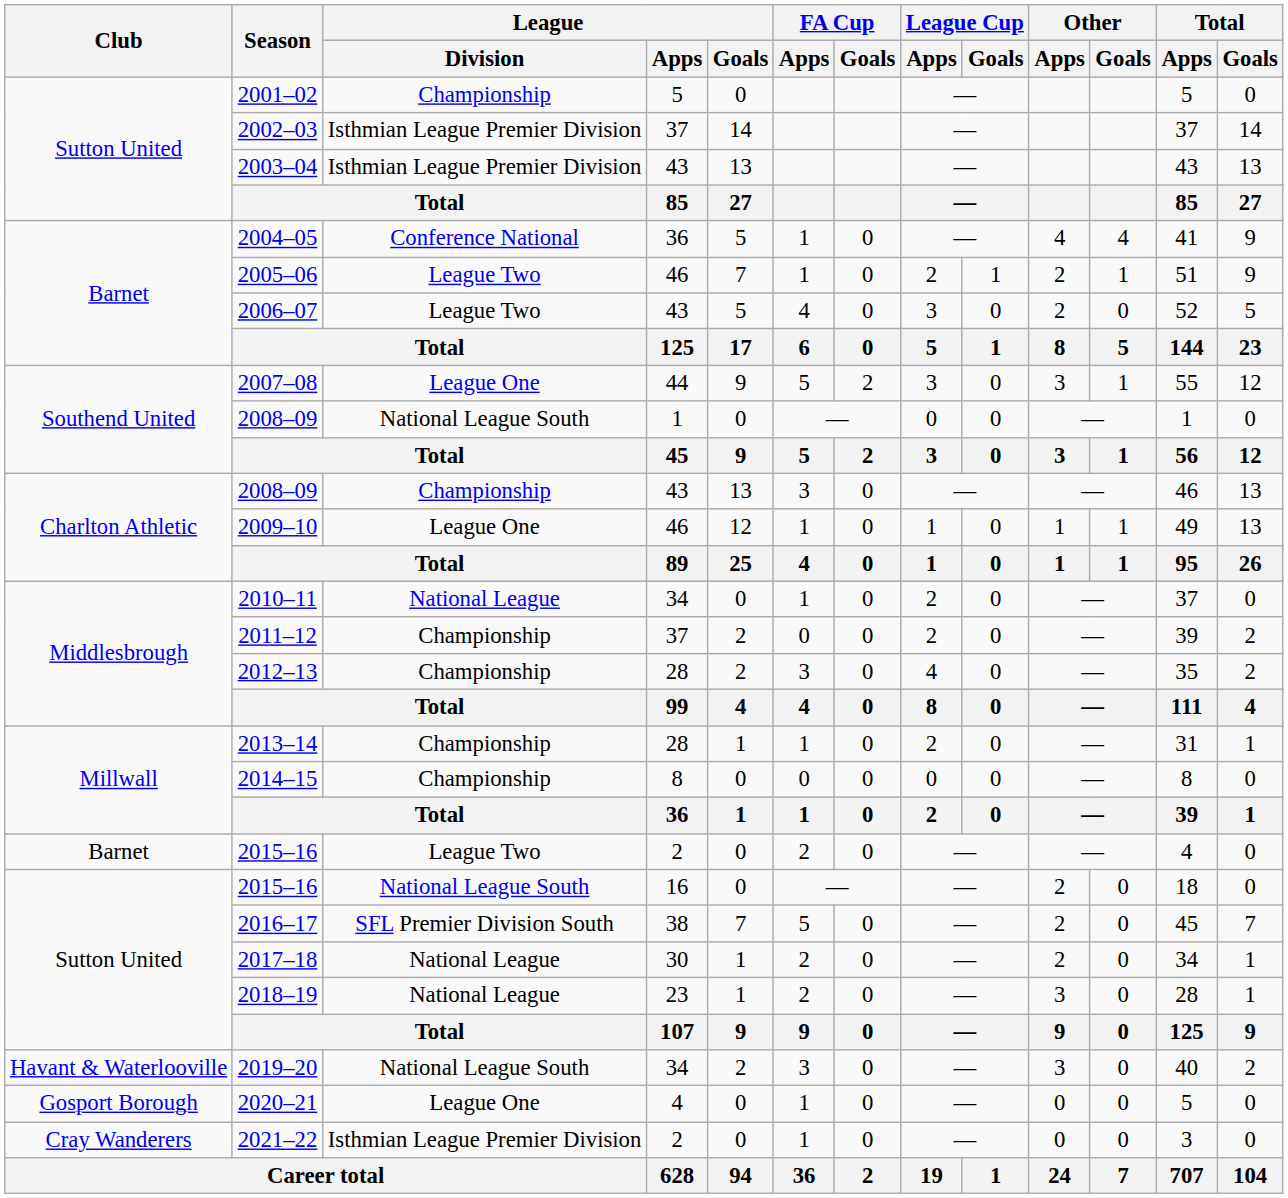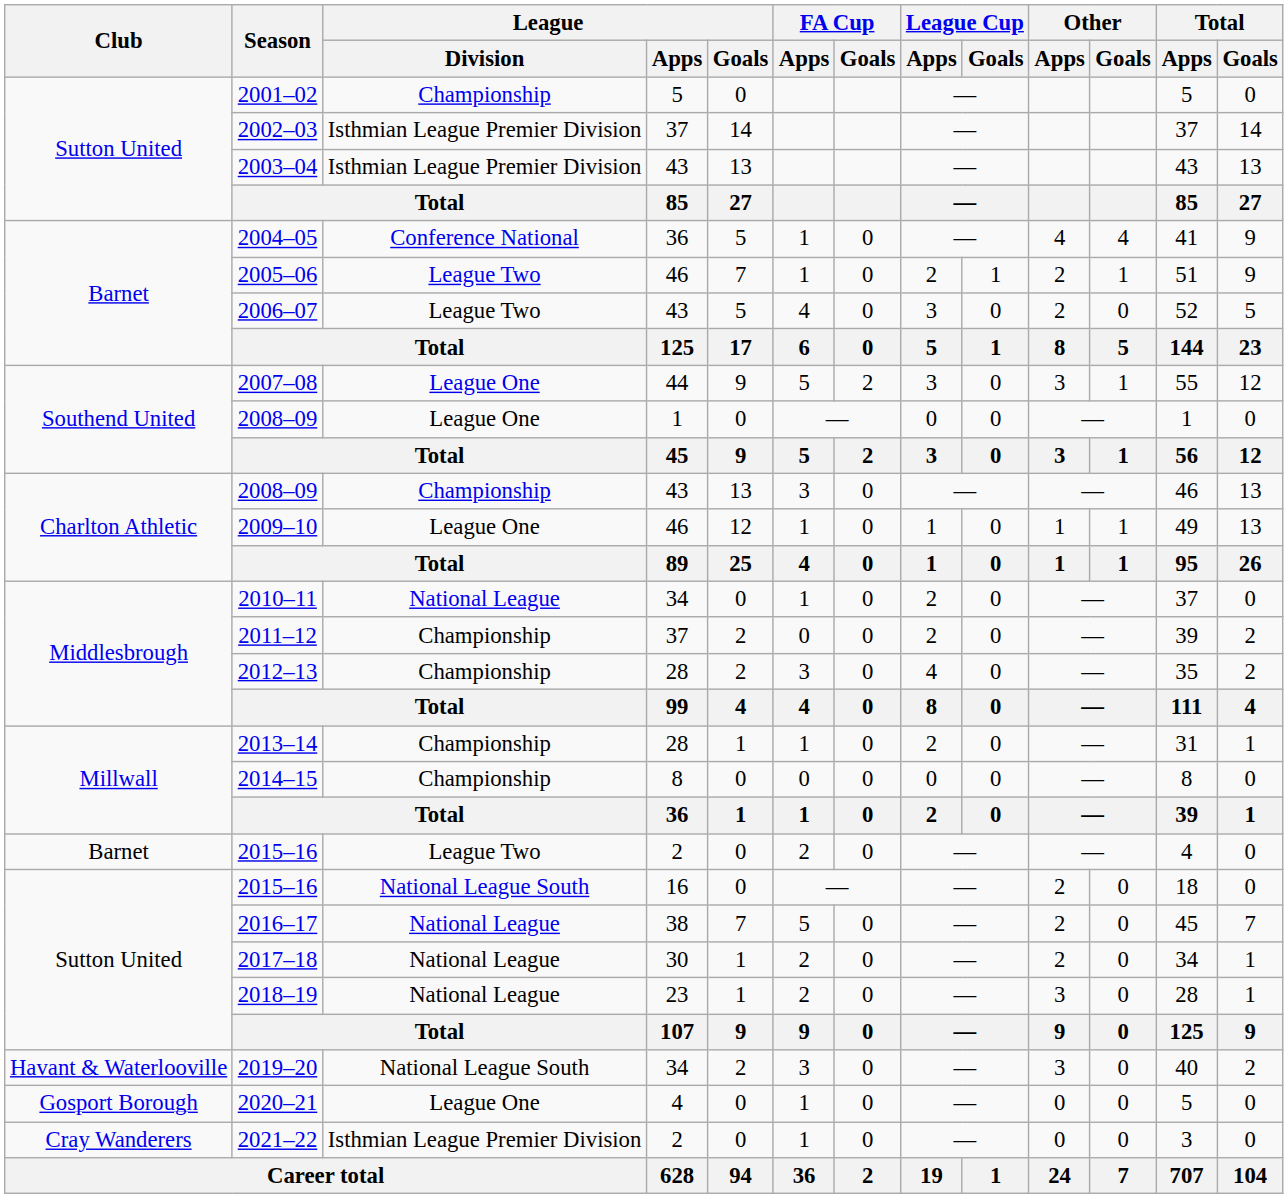 <table class=wikitable style="text-align: center;">
 <tr>
 <th rowspan=2>Club</th>
 <th rowspan=2>Season</th>
 <th colspan=3>League</th>
 <th colspan=2><a href='#'>FA Cup</a></th>
 <th colspan=2><a href='#'>League Cup</a></th>
 <th colspan=2>Other</th>
 <th colspan=2>Total</th>
 </tr>
 <tr>
 <th>Division</th>
 <th>Apps</th>
 <th>Goals</th>
 <th>Apps</th>
 <th>Goals</th>
 <th>Apps</th>
 <th>Goals</th>
 <th>Apps</th>
 <th>Goals</th>
 <th>Apps</th>
 <th>Goals</th>
 </tr>
 <tr>
 <td rowspan=4><a href='#'>Sutton United</a></td>
 <td><a href='#'>2001–02</a></td>
 <td><a href='#'>Championship</a></td>
 <td>5</td>
 <td>0</td>
 <td></td>
 <td></td>
 <td colspan=2>—</td>
 <td></td>
 <td></td>
 <td>5</td>
 <td>0</td>
 </tr>
 <tr>
 <td><a href='#'>2002–03</a></td>
 <td>Isthmian League Premier Division</td>
 <td>37</td>
 <td>14</td>
 <td></td>
 <td></td>
 <td colspan=2>—</td>
 <td></td>
 <td></td>
 <td>37</td>
 <td>14</td>
 </tr>
 <tr>
 <td><a href='#'>2003–04</a></td>
 <td>Isthmian League Premier Division</td>
 <td>43</td>
 <td>13</td>
 <td></td>
 <td></td>
 <td colspan=2>—</td>
 <td></td>
 <td></td>
 <td>43</td>
 <td>13</td>
 </tr>
 <tr>
 <th colspan=2>Total</th>
 <th>85</th>
 <th>27</th>
 <th></th>
 <th></th>
 <th colspan=2>—</th>
 <th></th>
 <th></th>
 <th>85</th>
 <th>27</th>
 </tr>
 <tr>
 <td rowspan=4><a href='#'>Barnet</a></td>
 <td><a href='#'>2004–05</a></td>
 <td><a href='#'>Conference National</a></td>
 <td>36</td>
 <td>5</td>
 <td>1</td>
 <td>0</td>
 <td colspan=2>—</td>
 <td>4</td>
 <td>4</td>
 <td>41</td>
 <td>9</td>
 </tr>
 <tr>
 <td><a href='#'>2005–06</a></td>
 <td><a href='#'>League Two</a></td>
 <td>46</td>
 <td>7</td>
 <td>1</td>
 <td>0</td>
 <td>2</td>
 <td>1</td>
 <td>2</td>
 <td>1</td>
 <td>51</td>
 <td>9</td>
 </tr>
 <tr>
 <td><a href='#'>2006–07</a></td>
 <td>League Two</td>
 <td>43</td>
 <td>5</td>
 <td>4</td>
 <td>0</td>
 <td>3</td>
 <td>0</td>
 <td>2</td>
 <td>0</td>
 <td>52</td>
 <td>5</td>
 </tr>
 <tr>
 <th colspan=2>Total</th>
 <th>125</th>
 <th>17</th>
 <th>6</th>
 <th>0</th>
 <th>5</th>
 <th>1</th>
 <th>8</th>
 <th>5</th>
 <th>144</th>
 <th>23</th>
 </tr>
 <tr>
 <td rowspan=3><a href='#'>Southend United</a></td>
 <td><a href='#'>2007–08</a></td>
 <td><a href='#'>League One</a></td>
 <td>44</td>
 <td>9</td>
 <td>5</td>
 <td>2</td>
 <td>3</td>
 <td>0</td>
 <td>3</td>
 <td>1</td>
 <td>55</td>
 <td>12</td>
 </tr>
 <tr>
 <td><a href='#'>2008–09</a></td>
-<td>National League South</td>
+<td>League One</td>
 <td>1</td>
 <td>0</td>
 <td colspan=2>—</td>
 <td>0</td>
 <td>0</td>
 <td colspan=2>—</td>
 <td>1</td>
 <td>0</td>
 </tr>
 <tr>
 <th colspan=2>Total</th>
 <th>45</th>
 <th>9</th>
 <th>5</th>
 <th>2</th>
 <th>3</th>
 <th>0</th>
 <th>3</th>
 <th>1</th>
 <th>56</th>
 <th>12</th>
 </tr>
 <tr>
 <td rowspan=3><a href='#'>Charlton Athletic</a></td>
 <td><a href='#'>2008–09</a></td>
 <td><a href='#'>Championship</a></td>
 <td>43</td>
 <td>13</td>
 <td>3</td>
 <td>0</td>
 <td colspan=2>—</td>
 <td colspan=2>—</td>
 <td>46</td>
 <td>13</td>
 </tr>
 <tr>
 <td><a href='#'>2009–10</a></td>
 <td>League One</td>
 <td>46</td>
 <td>12</td>
 <td>1</td>
 <td>0</td>
 <td>1</td>
 <td>0</td>
 <td>1</td>
 <td>1</td>
 <td>49</td>
 <td>13</td>
 </tr>
 <tr>
 <th colspan=2>Total</th>
 <th>89</th>
 <th>25</th>
 <th>4</th>
 <th>0</th>
 <th>1</th>
 <th>0</th>
 <th>1</th>
 <th>1</th>
 <th>95</th>
 <th>26</th>
 </tr>
 <tr>
 <td rowspan=4><a href='#'>Middlesbrough</a></td>
 <td><a href='#'>2010–11</a></td>
 <td><a href='#'>National League</a></td>
 <td>34</td>
 <td>0</td>
 <td>1</td>
 <td>0</td>
 <td>2</td>
 <td>0</td>
 <td colspan=2>—</td>
 <td>37</td>
 <td>0</td>
 </tr>
 <tr>
 <td><a href='#'>2011–12</a></td>
 <td>Championship</td>
 <td>37</td>
 <td>2</td>
 <td>0</td>
 <td>0</td>
 <td>2</td>
 <td>0</td>
 <td colspan=2>—</td>
 <td>39</td>
 <td>2</td>
 </tr>
 <tr>
 <td><a href='#'>2012–13</a></td>
 <td>Championship</td>
 <td>28</td>
 <td>2</td>
 <td>3</td>
 <td>0</td>
 <td>4</td>
 <td>0</td>
 <td colspan=2>—</td>
 <td>35</td>
 <td>2</td>
 </tr>
 <tr>
 <th colspan=2>Total</th>
 <th>99</th>
 <th>4</th>
 <th>4</th>
 <th>0</th>
 <th>8</th>
 <th>0</th>
 <th colspan=2>—</th>
 <th>111</th>
 <th>4</th>
 </tr>
 <tr>
 <td rowspan=3><a href='#'>Millwall</a></td>
 <td><a href='#'>2013–14</a></td>
 <td>Championship</td>
 <td>28</td>
 <td>1</td>
 <td>1</td>
 <td>0</td>
 <td>2</td>
 <td>0</td>
 <td colspan=2>—</td>
 <td>31</td>
 <td>1</td>
 </tr>
 <tr>
 <td><a href='#'>2014–15</a></td>
 <td>Championship</td>
 <td>8</td>
 <td>0</td>
 <td>0</td>
 <td>0</td>
 <td>0</td>
 <td>0</td>
 <td colspan=2>—</td>
 <td>8</td>
 <td>0</td>
 </tr>
 <tr>
 <th colspan=2>Total</th>
 <th>36</th>
 <th>1</th>
 <th>1</th>
 <th>0</th>
 <th>2</th>
 <th>0</th>
 <th colspan=2>—</th>
 <th>39</th>
 <th>1</th>
 </tr>
 <tr>
 <td>Barnet</td>
 <td><a href='#'>2015–16</a></td>
 <td>League Two</td>
 <td>2</td>
 <td>0</td>
 <td>2</td>
 <td>0</td>
 <td colspan=2>—</td>
 <td colspan=2>—</td>
 <td>4</td>
 <td>0</td>
 </tr>
 <tr>
 <td rowspan=5>Sutton United</td>
 <td><a href='#'>2015–16</a></td>
 <td><a href='#'>National League South</a></td>
 <td>16</td>
 <td>0</td>
 <td colspan=2>—</td>
 <td colspan=2>—</td>
 <td>2</td>
 <td>0</td>
 <td>18</td>
 <td>0</td>
 </tr>
 <tr>
 <td><a href='#'>2016–17</a></td>
-<td><a href='#'>SFL</a> Premier Division South</td>
+<td><a href='#'>National League</a></td>
 <td>38</td>
 <td>7</td>
 <td>5</td>
 <td>0</td>
 <td colspan=2>—</td>
 <td>2</td>
 <td>0</td>
 <td>45</td>
 <td>7</td>
 </tr>
 <tr>
 <td><a href='#'>2017–18</a></td>
 <td>National League</td>
 <td>30</td>
 <td>1</td>
 <td>2</td>
 <td>0</td>
 <td colspan=2>—</td>
 <td>2</td>
 <td>0</td>
 <td>34</td>
 <td>1</td>
 </tr>
 <tr>
 <td><a href='#'>2018–19</a></td>
 <td>National League</td>
 <td>23</td>
 <td>1</td>
 <td>2</td>
 <td>0</td>
 <td colspan=2>—</td>
 <td>3</td>
 <td>0</td>
 <td>28</td>
 <td>1</td>
 </tr>
 <tr>
 <th colspan=2>Total</th>
 <th>107</th>
 <th>9</th>
 <th>9</th>
 <th>0</th>
 <th colspan=2>—</th>
 <th>9</th>
 <th>0</th>
 <th>125</th>
 <th>9</th>
 </tr>
 <tr>
 <td rowspan=1><a href='#'>Havant & Waterlooville</a></td>
 <td><a href='#'>2019–20</a></td>
 <td>National League South</td>
 <td>34</td>
 <td>2</td>
 <td>3</td>
 <td>0</td>
 <td colspan=2>—</td>
 <td>3</td>
 <td>0</td>
 <td>40</td>
 <td>2</td>
 </tr>
 <tr>
 <td rowspan=1><a href='#'>Gosport Borough</a></td>
 <td><a href='#'>2020–21</a></td>
 <td>League One</td>
 <td>4</td>
 <td>0</td>
 <td>1</td>
 <td>0</td>
 <td colspan=2>—</td>
 <td>0</td>
 <td>0</td>
 <td>5</td>
 <td>0</td>
 </tr>
 <tr>
 <td rowspan=1><a href='#'>Cray Wanderers</a></td>
 <td><a href='#'>2021–22</a></td>
 <td>Isthmian League Premier Division</td>
 <td>2</td>
 <td>0</td>
 <td>1</td>
 <td>0</td>
 <td colspan=2>—</td>
 <td>0</td>
 <td>0</td>
 <td>3</td>
 <td>0</td>
 </tr>
 <tr>
 <th colspan=3>Career total</th>
 <th>628</th>
 <th>94</th>
 <th>36</th>
 <th>2</th>
 <th>19</th>
 <th>1</th>
 <th>24</th>
 <th>7</th>
 <th>707</th>
 <th>104</th>
 </tr>
 </table>
